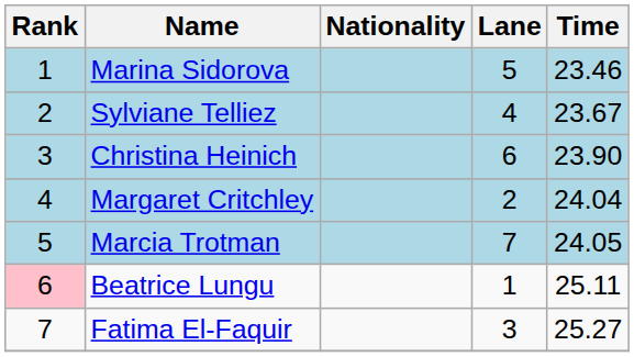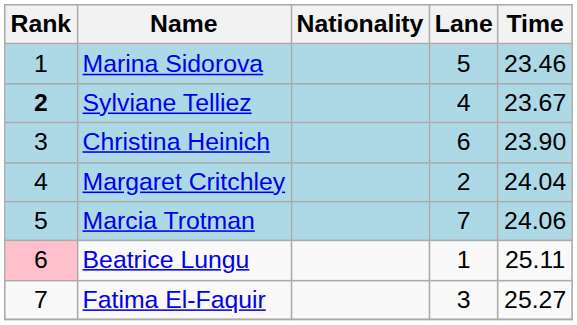 <table class="wikitable sortable" style="text-align:center">
 <tr>
 <th>Rank</th>
 <th>Name</th>
 <th>Nationality</th>
 <th>Lane</th>
 <th>Time</th>
 </tr>
 <tr bgcolor=lightblue>
 <td>1</td>
 <td align=left><a href='#'>Marina Sidorova</a></td>
 <td align=left></td>
 <td>5</td>
 <td>23.46</td>
 </tr>
 <tr bgcolor=lightblue>
-<td>2</td>
+<td><strong>2</strong></td>
 <td align=left><a href='#'>Sylviane Telliez</a></td>
 <td align=left></td>
 <td>4</td>
 <td>23.67</td>
 </tr>
 <tr bgcolor=lightblue>
 <td>3</td>
 <td align=left><a href='#'>Christina Heinich</a></td>
 <td align=left></td>
 <td>6</td>
 <td>23.90</td>
 </tr>
 <tr bgcolor=lightblue>
 <td>4</td>
 <td align=left><a href='#'>Margaret Critchley</a></td>
 <td align=left></td>
 <td>2</td>
 <td>24.04</td>
 </tr>
 <tr bgcolor=lightblue>
 <td>5</td>
 <td align=left><a href='#'>Marcia Trotman</a></td>
 <td align=left></td>
 <td>7</td>
-<td>24.05</td>
+<td>24.06</td>
 </tr>
 <tr>
 <td style="background: pink;">6</td>
 <td align=left><a href='#'>Beatrice Lungu</a></td>
 <td align=left></td>
 <td>1</td>
 <td>25.11</td>
 </tr>
 <tr>
 <td>7</td>
 <td align=left><a href='#'>Fatima El-Faquir</a></td>
 <td align=left></td>
 <td>3</td>
 <td>25.27</td>
 </tr>
 <tr>
 </tr>
 </table>
